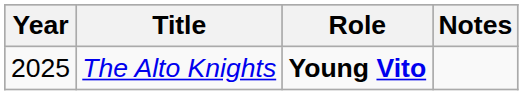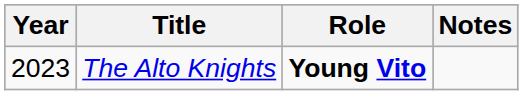 <table class="wikitable sortable">
 <tr>
 <th>Year</th>
 <th>Title</th>
 <th>Role</th>
 <th>Notes</th>
 </tr>
 <tr>
-<td>2025</td>
+<td>2023</td>
 <td><em><a href='#'>The Alto Knights</a></em></td>
 <td><strong>Young <a href='#'>Vito</a></strong></td>
 <td></td>
 </tr>
 </table>
